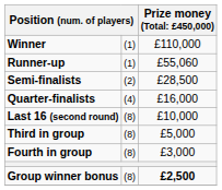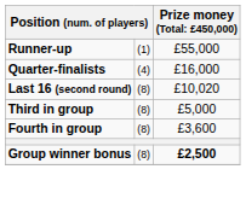 <table class="wikitable">
 <tr>
 <th colspan=2>Position <small>(num. of players)</small></th>
 <th>Prize money<br><small>(Total: £450,000)</small></th>
 </tr>
 <tr>
-<td><strong>Winner</strong></td>
-<td align=center><small>(1)</small></td>
-<td align=center>£110,000</td>
-</tr>
-<tr>
 <td><strong>Runner-up</strong></td>
 <td align=center><small>(1)</small></td>
-<td align=center>£55,060</td>
-</tr>
-<tr>
-<td><strong>Semi-finalists</strong></td>
-<td align=center><small>(2)</small></td>
-<td align=center>£28,500</td>
+<td align=center>£55,000</td>
 </tr>
 <tr>
 <td><strong>Quarter-finalists</strong></td>
 <td align=center><small>(4)</small></td>
 <td align=center>£16,000</td>
 </tr>
 <tr>
 <td><strong>Last 16 <small>(second round)</small></strong></td>
 <td align=center><small>(8)</small></td>
-<td align=center>£10,000</td>
+<td align=center>£10,020</td>
 </tr>
 <tr>
 <td><strong>Third in group</strong></td>
 <td align=center><small>(8)</small></td>
 <td align=center>£5,000</td>
 </tr>
 <tr>
 <td><strong>Fourth in group</strong></td>
 <td align=center><small>(8)</small></td>
-<td align=center>£3,000</td>
+<td align=center>£3,600</td>
 </tr>
 <tr>
 <th colspan=3></th>
 </tr>
 <tr>
 <td><strong>Group winner bonus</strong></td>
 <td align=center><small>(8)</small></td>
 <td align=center><strong>£2,500</strong></td>
 </tr>
 <tr>
 </tr>
 </table>
